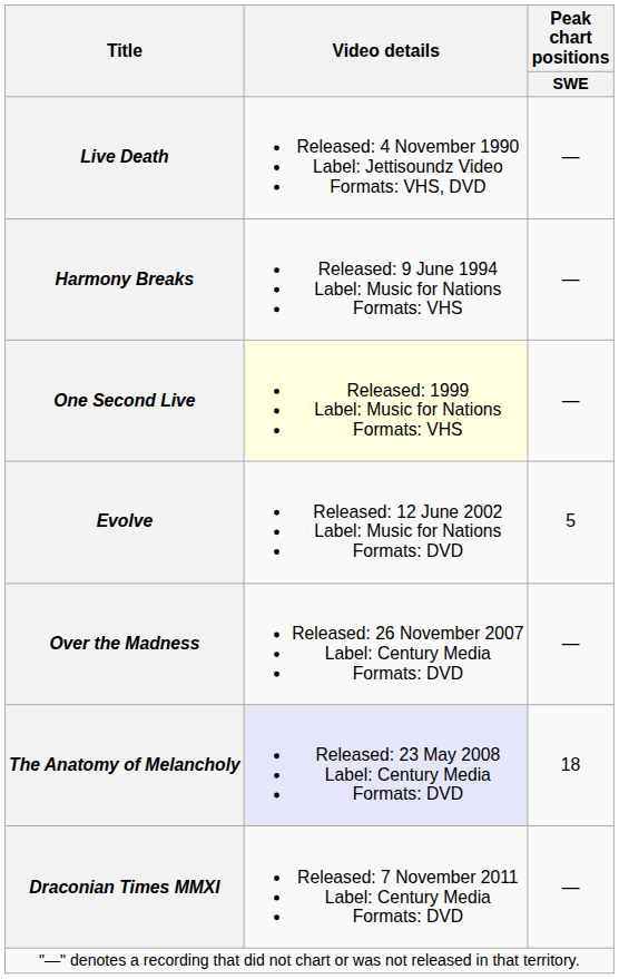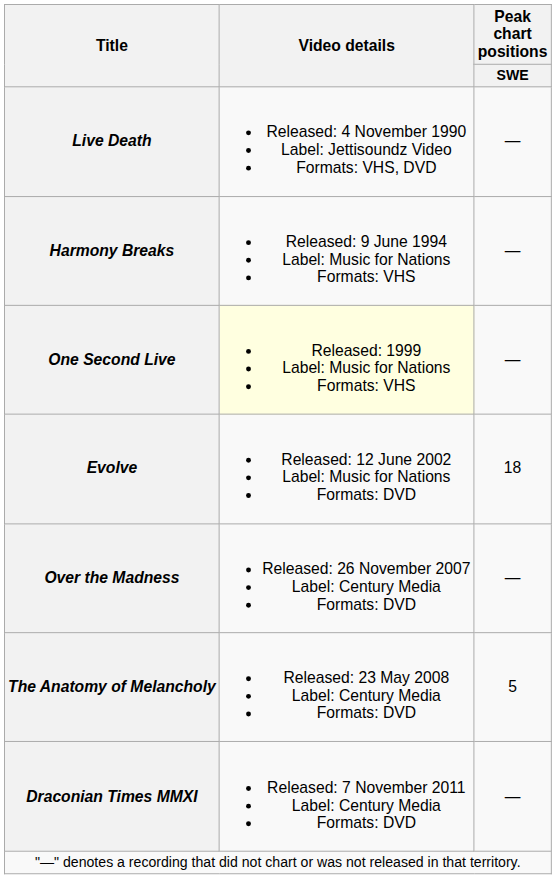 <table class="wikitable plainrowheaders" style="text-align:center;">
 <tr>
 <th scope="col" rowspan="2">Title</th>
 <th scope="col" rowspan="2">Video details</th>
 <th scope="col" colspan="1">Peak chart positions</th>
 </tr>
 <tr>
 <th scope="col" style="width:3em;font-size:90%;">SWE<br></th>
 </tr>
 <tr>
 <th scope="row"><em>Live Death</em></th>
 <td><br><ul><li>Released: 4 November 1990</li><li>Label: Jettisoundz Video</li><li>Formats: VHS, DVD</li></ul></td>
 <td>—</td>
 </tr>
 <tr>
 <th scope="row"><em>Harmony Breaks</em></th>
 <td><br><ul><li>Released: 9 June 1994</li><li>Label: Music for Nations</li><li>Formats: VHS</li></ul></td>
 <td>—</td>
 </tr>
 <tr>
 <th scope="row"><em>One Second Live</em></th>
 <td style="background: lightyellow;"><br><ul><li>Released: 1999</li><li>Label: Music for Nations</li><li>Formats: VHS</li></ul></td>
 <td>—</td>
 </tr>
 <tr>
 <th scope="row"><em>Evolve</em></th>
 <td><br><ul><li>Released: 12 June 2002</li><li>Label: Music for Nations</li><li>Formats: DVD</li></ul></td>
-<td>5</td>
+<td>18</td>
 </tr>
 <tr>
 <th scope="row"><em>Over the Madness</em></th>
 <td><br><ul><li>Released: 26 November 2007</li><li>Label: Century Media</li><li>Formats: DVD</li></ul></td>
 <td>—</td>
 </tr>
 <tr>
 <th scope="row"><em>The Anatomy of Melancholy</em></th>
-<td style="background: lavender;"><br><ul><li>Released: 23 May 2008</li><li>Label: Century Media</li><li>Formats: DVD</li></ul></td>
-<td>18</td>
+<td><br><ul><li>Released: 23 May 2008</li><li>Label: Century Media</li><li>Formats: DVD</li></ul></td>
+<td>5</td>
 </tr>
 <tr>
 <th scope="row"><em>Draconian Times MMXI</em></th>
 <td><br><ul><li>Released: 7 November 2011</li><li>Label: Century Media</li><li>Formats: DVD</li></ul></td>
 <td>—</td>
 </tr>
 <tr>
 <td colspan="20" style="font-size:90%">"—" denotes a recording that did not chart or was not released in that territory.</td>
 </tr>
 </table>
